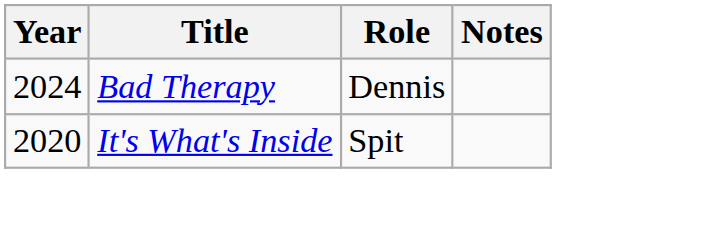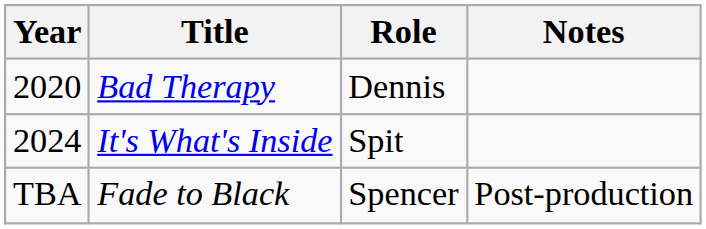 <table class="wikitable">
 <tr>
 <th>Year</th>
 <th>Title</th>
 <th>Role</th>
 <th>Notes</th>
 </tr>
 <tr>
-<td>2024</td>
+<td>2020</td>
 <td><em><a href='#'>Bad Therapy</a></em></td>
 <td>Dennis</td>
 <td></td>
 </tr>
 <tr>
-<td>2020</td>
+<td>2024</td>
 <td><em><a href='#'>It's What's Inside</a></em></td>
 <td>Spit</td>
 <td></td>
 </tr>
+<tr>
+<td>TBA</td>
+<td><em>Fade to Black</em></td>
+<td>Spencer</td>
+<td>Post-production</td>
+</tr>
 </table>
